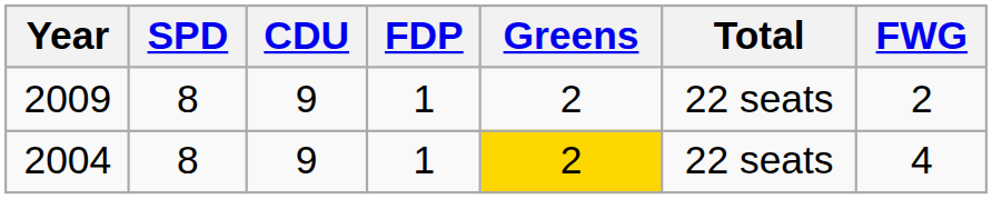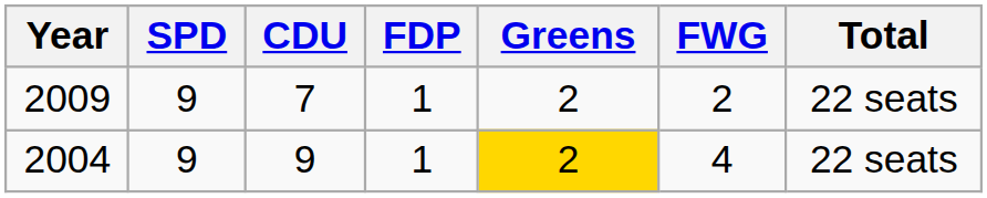 <table class="wikitable" width="400">
 <tr>
 <th>Year</th>
 <th><a href='#'>SPD</a></th>
 <th><a href='#'>CDU</a></th>
 <th><a href='#'>FDP</a></th>
 <th><a href='#'>Greens</a></th>
+<th><a href='#'>FWG</a></th>
 <th>Total</th>
-<th><a href='#'>FWG</a></th>
 </tr>
 <tr align="center">
 <td>2009</td>
-<td>8</td>
 <td>9</td>
+<td>7</td>
 <td>1</td>
 <td>2</td>
+<td>2</td>
 <td>22 seats</td>
-<td>2</td>
 </tr>
 <tr align="center">
 <td>2004</td>
-<td>8</td>
+<td>9</td>
 <td>9</td>
 <td>1</td>
 <td style="background: gold;">2</td>
+<td>4</td>
 <td>22 seats</td>
-<td>4</td>
 </tr>
 </table>
